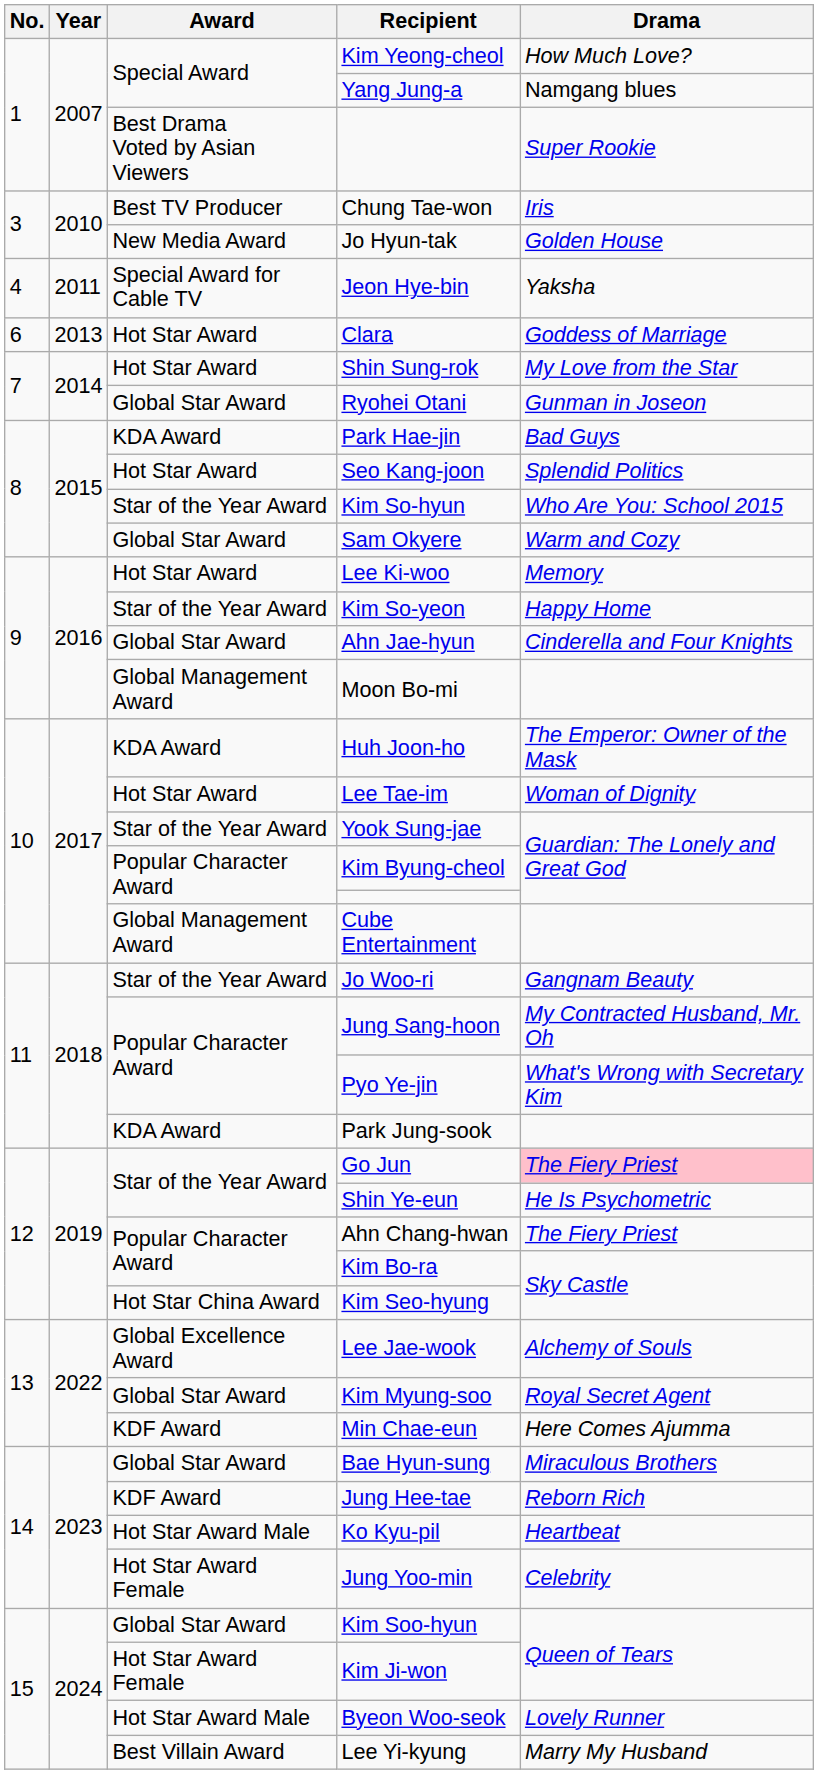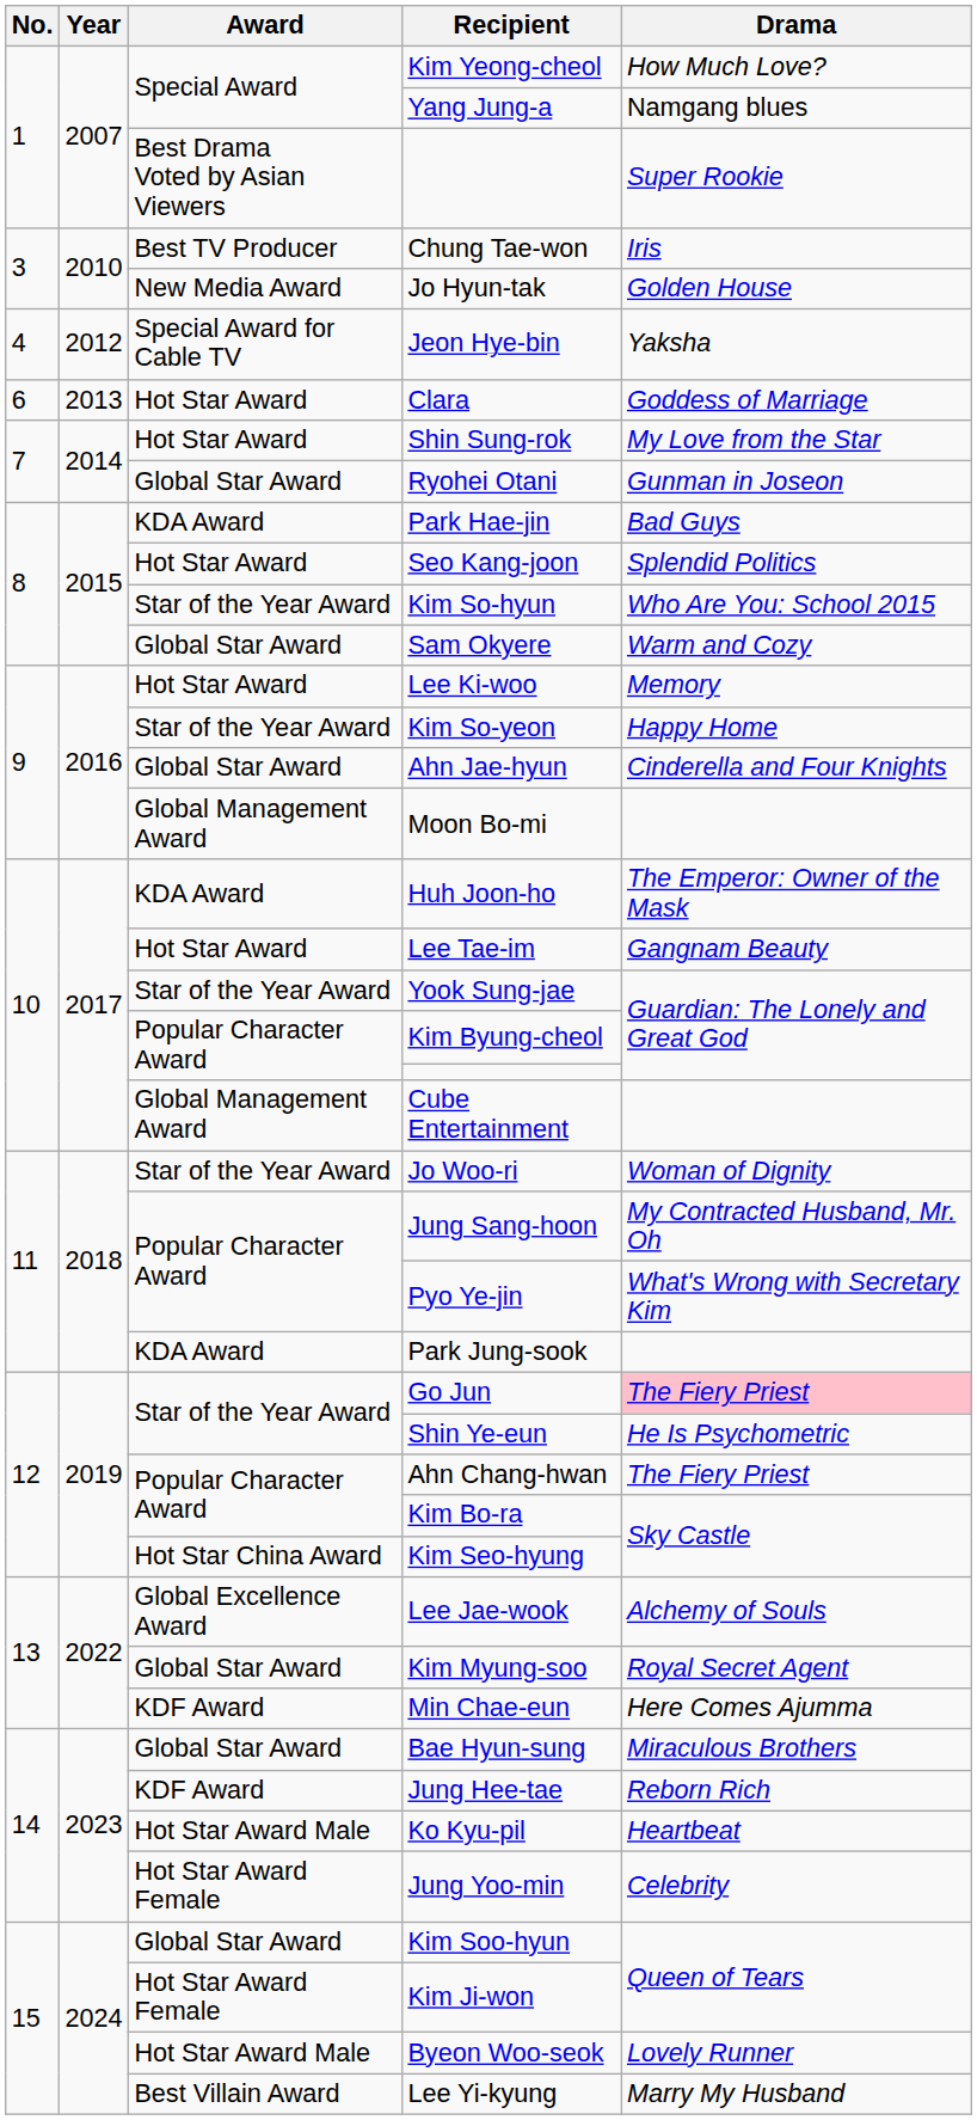 <table class="wikitable" style="width:600px">
 <tr>
 <th>No.</th>
 <th>Year</th>
 <th>Award</th>
 <th>Recipient</th>
 <th>Drama</th>
 </tr>
 <tr>
 <td rowspan=3>1</td>
 <td rowspan=3>2007</td>
 <td rowspan=2>Special Award</td>
 <td><a href='#'>Kim Yeong-cheol</a></td>
 <td><em>How Much Love?</em></td>
 </tr>
 <tr>
 <td><a href='#'>Yang Jung-a</a></td>
 <td>Namgang blues</td>
 </tr>
 <tr>
 <td>Best Drama <br> Voted by Asian Viewers</td>
 <td></td>
 <td><em><a href='#'>Super Rookie</a></em></td>
 </tr>
 <tr>
 <td rowspan=2>3</td>
 <td rowspan=2>2010</td>
 <td>Best TV Producer</td>
 <td>Chung Tae-won</td>
 <td><em><a href='#'>Iris</a></em></td>
 </tr>
 <tr>
 <td>New Media Award</td>
 <td>Jo Hyun-tak</td>
 <td><em><a href='#'>Golden House</a></em></td>
 </tr>
 <tr>
 <td rowspan=1>4</td>
-<td rowspan=1>2011</td>
+<td rowspan=1>2012</td>
 <td>Special Award for Cable TV</td>
 <td><a href='#'>Jeon Hye-bin</a></td>
 <td><em>Yaksha</em></td>
 </tr>
 <tr>
 <td>6</td>
 <td>2013</td>
 <td>Hot Star Award</td>
 <td><a href='#'>Clara</a></td>
 <td><em><a href='#'>Goddess of Marriage</a></em></td>
 </tr>
 <tr>
 <td rowspan=2>7</td>
 <td rowspan=2>2014</td>
 <td>Hot Star Award</td>
 <td><a href='#'>Shin Sung-rok</a></td>
 <td><em><a href='#'>My Love from the Star</a></em></td>
 </tr>
 <tr>
 <td>Global Star Award</td>
 <td><a href='#'>Ryohei Otani</a></td>
 <td><em><a href='#'>Gunman in Joseon</a></em></td>
 </tr>
 <tr>
 <td rowspan=4>8</td>
 <td rowspan=4>2015</td>
 <td>KDA Award</td>
 <td><a href='#'>Park Hae-jin</a></td>
 <td><em><a href='#'>Bad Guys</a></em></td>
 </tr>
 <tr>
 <td>Hot Star Award</td>
 <td><a href='#'>Seo Kang-joon</a></td>
 <td><em><a href='#'>Splendid Politics</a></em></td>
 </tr>
 <tr>
 <td>Star of the Year Award</td>
 <td><a href='#'>Kim So-hyun</a></td>
 <td><em><a href='#'>Who Are You: School 2015</a></em></td>
 </tr>
 <tr>
 <td>Global Star Award</td>
 <td><a href='#'>Sam Okyere</a></td>
 <td><em><a href='#'>Warm and Cozy</a></em></td>
 </tr>
 <tr>
 <td rowspan=4>9</td>
 <td rowspan=4>2016</td>
 <td>Hot Star Award</td>
 <td><a href='#'>Lee Ki-woo</a></td>
 <td><em><a href='#'>Memory</a></em></td>
 </tr>
 <tr>
 <td>Star of the Year Award</td>
 <td><a href='#'>Kim So-yeon</a></td>
 <td><em><a href='#'>Happy Home</a></em></td>
 </tr>
 <tr>
 <td>Global Star Award</td>
 <td><a href='#'>Ahn Jae-hyun</a></td>
 <td><em><a href='#'>Cinderella and Four Knights</a></em></td>
 </tr>
 <tr>
 <td>Global Management Award</td>
 <td>Moon Bo-mi</td>
 <td></td>
 </tr>
 <tr>
 <td rowspan=6>10</td>
 <td rowspan=6>2017</td>
 <td>KDA Award</td>
 <td><a href='#'>Huh Joon-ho</a></td>
 <td><em><a href='#'>The Emperor: Owner of the Mask</a></em></td>
 </tr>
 <tr>
 <td>Hot Star Award</td>
 <td><a href='#'>Lee Tae-im</a></td>
-<td><em><a href='#'>Woman of Dignity</a></em></td>
+<td><em><a href='#'>Gangnam Beauty</a></em></td>
 </tr>
 <tr>
 <td>Star of the Year Award</td>
 <td><a href='#'>Yook Sung-jae</a></td>
 <td rowspan=3><em><a href='#'>Guardian: The Lonely and Great God</a></em></td>
 </tr>
 <tr>
 <td rowspan=2>Popular Character Award</td>
 <td><a href='#'>Kim Byung-cheol</a></td>
 </tr>
 <tr>
 <td></td>
 </tr>
 <tr>
 <td>Global Management Award</td>
 <td><a href='#'>Cube Entertainment</a></td>
 <td></td>
 </tr>
 <tr>
 <td rowspan=4>11</td>
 <td rowspan=4>2018</td>
 <td>Star of the Year Award</td>
 <td><a href='#'>Jo Woo-ri</a></td>
-<td><em><a href='#'>Gangnam Beauty</a></em></td>
+<td><em><a href='#'>Woman of Dignity</a></em></td>
 </tr>
 <tr>
 <td rowspan=2>Popular Character Award</td>
 <td><a href='#'>Jung Sang-hoon</a></td>
 <td><em><a href='#'>My Contracted Husband, Mr. Oh</a></em></td>
 </tr>
 <tr>
 <td><a href='#'>Pyo Ye-jin</a></td>
 <td><em><a href='#'>What's Wrong with Secretary Kim</a></em></td>
 </tr>
 <tr>
 <td>KDA Award</td>
 <td>Park Jung-sook</td>
 <td></td>
 </tr>
 <tr>
 <td rowspan=5>12</td>
 <td rowspan=5>2019</td>
 <td rowspan=2>Star of the Year Award</td>
 <td><a href='#'>Go Jun</a></td>
 <td style="background: pink;"><em><a href='#'>The Fiery Priest</a></em></td>
 </tr>
 <tr>
 <td><a href='#'>Shin Ye-eun</a></td>
 <td><em><a href='#'>He Is Psychometric</a></em></td>
 </tr>
 <tr>
 <td rowspan=2>Popular Character Award</td>
 <td>Ahn Chang-hwan</td>
 <td><em><a href='#'>The Fiery Priest</a></em></td>
 </tr>
 <tr>
 <td><a href='#'>Kim Bo-ra</a></td>
 <td rowspan=2><em><a href='#'>Sky Castle</a></em></td>
 </tr>
 <tr>
 <td>Hot Star China Award</td>
 <td><a href='#'>Kim Seo-hyung</a></td>
 </tr>
 <tr>
 <td rowspan=3>13</td>
 <td rowspan=3>2022</td>
 <td>Global Excellence Award</td>
 <td><a href='#'>Lee Jae-wook</a></td>
 <td><em><a href='#'>Alchemy of Souls</a></em></td>
 </tr>
 <tr>
 <td>Global Star Award</td>
 <td><a href='#'>Kim Myung-soo</a></td>
 <td><em><a href='#'>Royal Secret Agent</a></em></td>
 </tr>
 <tr>
 <td>KDF Award</td>
 <td><a href='#'>Min Chae-eun</a></td>
 <td><em>Here Comes Ajumma</em></td>
 </tr>
 <tr>
 <td rowspan=4>14</td>
 <td rowspan=4>2023</td>
 <td>Global Star Award</td>
 <td><a href='#'>Bae Hyun-sung</a></td>
 <td><em><a href='#'>Miraculous Brothers</a></em></td>
 </tr>
 <tr>
 <td>KDF Award</td>
 <td><a href='#'>Jung Hee-tae</a></td>
 <td><em><a href='#'>Reborn Rich</a></em></td>
 </tr>
 <tr>
 <td>Hot Star Award Male</td>
 <td><a href='#'>Ko Kyu-pil</a></td>
 <td><em><a href='#'>Heartbeat</a></em></td>
 </tr>
 <tr>
 <td>Hot Star Award Female</td>
 <td><a href='#'>Jung Yoo-min</a></td>
 <td><em><a href='#'>Celebrity</a></em></td>
 </tr>
 <tr>
 <td rowspan="4">15</td>
 <td rowspan="4">2024</td>
 <td>Global Star Award</td>
 <td><a href='#'>Kim Soo-hyun</a></td>
 <td rowspan=2><em><a href='#'>Queen of Tears</a></em></td>
 </tr>
 <tr>
 <td>Hot Star Award Female</td>
 <td><a href='#'>Kim Ji-won</a></td>
 </tr>
 <tr>
 <td>Hot Star Award Male</td>
 <td><a href='#'>Byeon Woo-seok</a></td>
 <td><em><a href='#'>Lovely Runner</a></em></td>
 </tr>
 <tr>
 <td>Best Villain Award</td>
 <td>Lee Yi-kyung</td>
 <td><em>Marry My Husband</em></td>
 </tr>
 </table>
